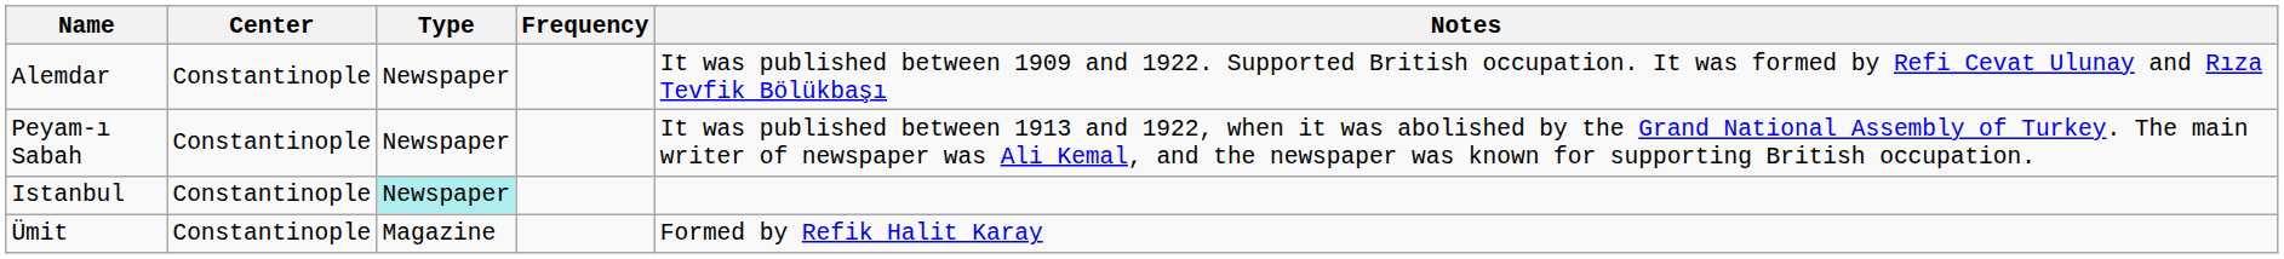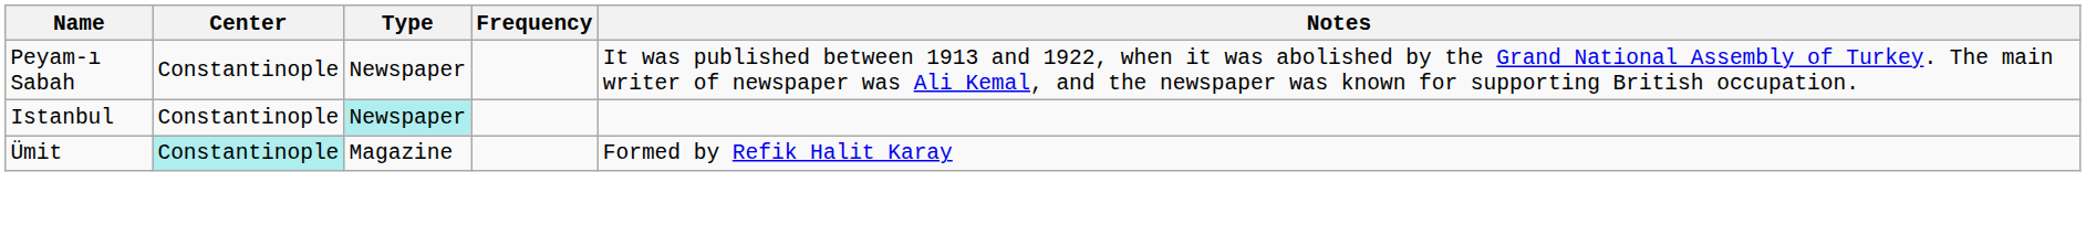 <table class="wikitable">
 <tr>
 <th align="left"><strong>Name</strong></th>
 <th align="left"><strong>Center</strong></th>
 <th align="left"><strong>Type</strong></th>
 <th align="left"><strong>Frequency</strong></th>
 <th align="left"><strong>Notes</strong></th>
-</tr>
-<tr>
-<td>Alemdar</td>
-<td>Constantinople</td>
-<td>Newspaper</td>
-<td></td>
-<td>It was published between 1909 and 1922. Supported British occupation. It was formed by <a href='#'>Refi Cevat Ulunay</a> and <a href='#'>Rıza Tevfik Bölükbaşı</a></td>
 </tr>
 <tr>
 <td>Peyam-ı Sabah</td>
 <td>Constantinople</td>
 <td>Newspaper</td>
 <td></td>
 <td>It was published between 1913 and 1922, when it was abolished by the <a href='#'>Grand National Assembly of Turkey</a>. The main writer of newspaper was <a href='#'>Ali Kemal</a>, and the newspaper was known for supporting British occupation.</td>
 </tr>
 <tr>
 <td>Istanbul</td>
 <td>Constantinople</td>
 <td style="background: paleturquoise;">Newspaper</td>
 <td></td>
 <td></td>
 </tr>
 <tr>
 <td>Ümit</td>
-<td>Constantinople</td>
+<td style="background: paleturquoise;">Constantinople</td>
 <td>Magazine</td>
 <td></td>
 <td>Formed by <a href='#'>Refik Halit Karay</a></td>
 </tr>
 </table>
